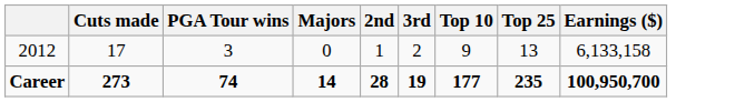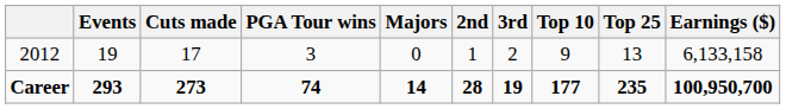 <table class=wikitable style="font-size:95%;text-align:center">
 <tr>
 <th></th>
+<th>Events</th>
 <th>Cuts made</th>
 <th>PGA Tour wins</th>
 <th>Majors</th>
 <th>2nd</th>
 <th>3rd</th>
 <th>Top 10</th>
 <th>Top 25</th>
 <th>Earnings ($)</th>
 </tr>
 <tr>
 <td>2012</td>
+<td>19</td>
 <td>17</td>
 <td>3</td>
 <td>0</td>
 <td>1</td>
 <td>2</td>
 <td>9</td>
 <td>13</td>
 <td>6,133,158</td>
 </tr>
 <tr>
 <td><strong>Career</strong></td>
+<td><strong>293</strong></td>
 <td><strong>273</strong></td>
 <td><strong>74</strong></td>
 <td><strong>14</strong></td>
 <td><strong>28</strong></td>
 <td><strong>19</strong></td>
 <td><strong>177</strong></td>
 <td><strong>235</strong></td>
 <td><strong>100,950,700</strong></td>
 </tr>
 </table>
